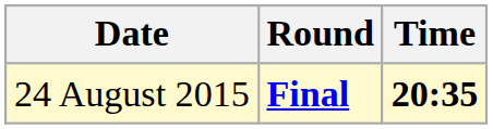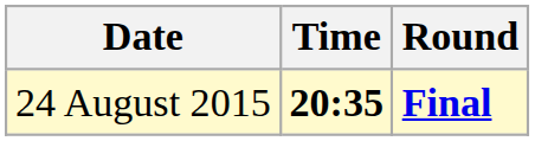 <table class="wikitable">
 <tr>
 <th>Date</th>
+<th>Time</th>
 <th>Round</th>
-<th>Time</th>
 </tr>
 <tr style=background:lemonchiffon>
 <td>24 August 2015</td>
+<td><strong>20:35</strong></td>
 <td><strong><a href='#'>Final</a></strong></td>
-<td><strong>20:35</strong></td>
 </tr>
 </table>
